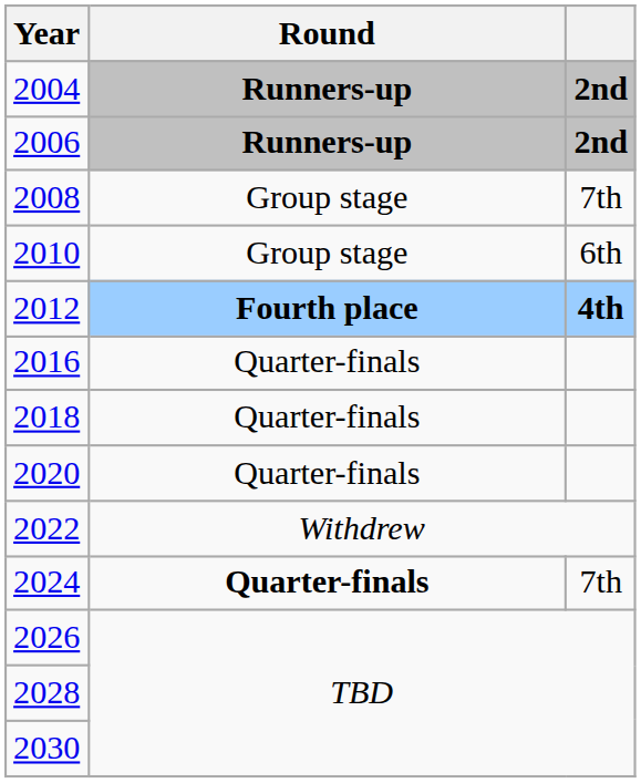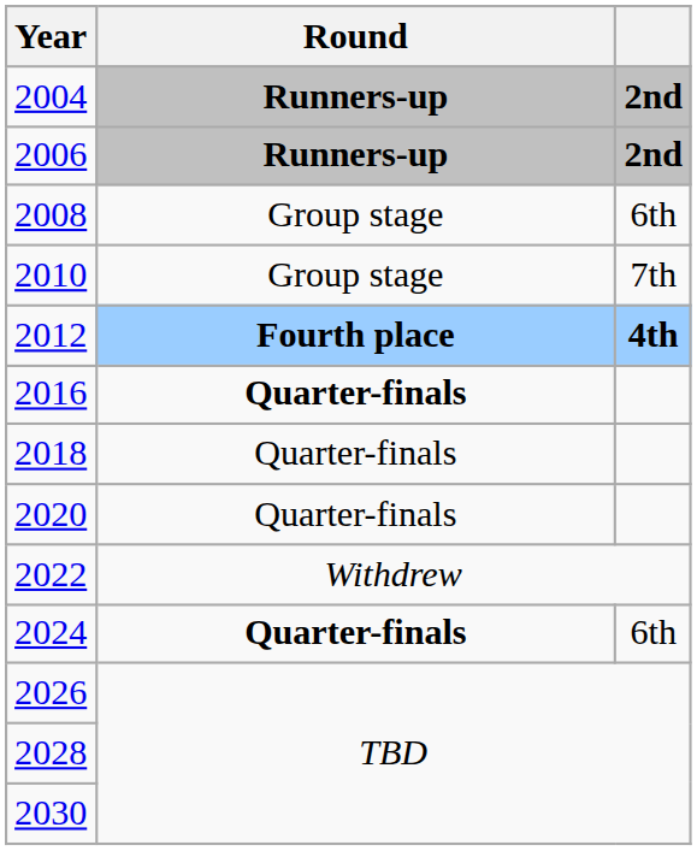 <table class="wikitable" style="text-align: center; font-size:90%">
 <tr>
 <th>Year</th>
 <th style="width:200px">Round</th>
 <th></th>
 </tr>
 <tr>
 <td><a href='#'>2004</a></td>
 <td bgcolor=Silver><strong>Runners-up</strong></td>
 <td bgcolor=Silver><strong>2nd</strong></td>
 </tr>
 <tr>
 <td><a href='#'>2006</a></td>
 <td bgcolor=Silver><strong>Runners-up</strong></td>
 <td bgcolor=Silver><strong>2nd</strong></td>
 </tr>
 <tr>
 <td><a href='#'>2008</a></td>
 <td>Group stage</td>
-<td>7th</td>
+<td>6th</td>
 </tr>
 <tr>
 <td><a href='#'>2010</a></td>
 <td>Group stage</td>
-<td>6th</td>
+<td>7th</td>
 </tr>
 <tr>
 <td><a href='#'>2012</a></td>
 <td bgcolor="9acdff"><strong>Fourth place</strong></td>
 <td bgcolor="9acdff"><strong>4th</strong></td>
 </tr>
 <tr>
 <td><a href='#'>2016</a></td>
-<td>Quarter-finals</td>
+<td><strong>Quarter-finals</strong></td>
 <td></td>
 </tr>
 <tr>
 <td><a href='#'>2018</a></td>
 <td>Quarter-finals</td>
 <td></td>
 </tr>
 <tr>
 <td><a href='#'>2020</a></td>
 <td>Quarter-finals</td>
 <td></td>
 </tr>
 <tr>
 <td><a href='#'>2022</a></td>
 <td colspan="2"><em>Withdrew</em></td>
 </tr>
 <tr>
 <td><a href='#'>2024</a></td>
 <td><strong>Quarter-finals</strong></td>
-<td>7th</td>
+<td>6th</td>
 </tr>
 <tr>
 <td><a href='#'>2026</a></td>
 <td colspan="2" rowspan="3"><em>TBD</em></td>
 </tr>
 <tr>
 <td><a href='#'>2028</a></td>
 </tr>
 <tr>
 <td><a href='#'>2030</a></td>
 </tr>
 </table>
